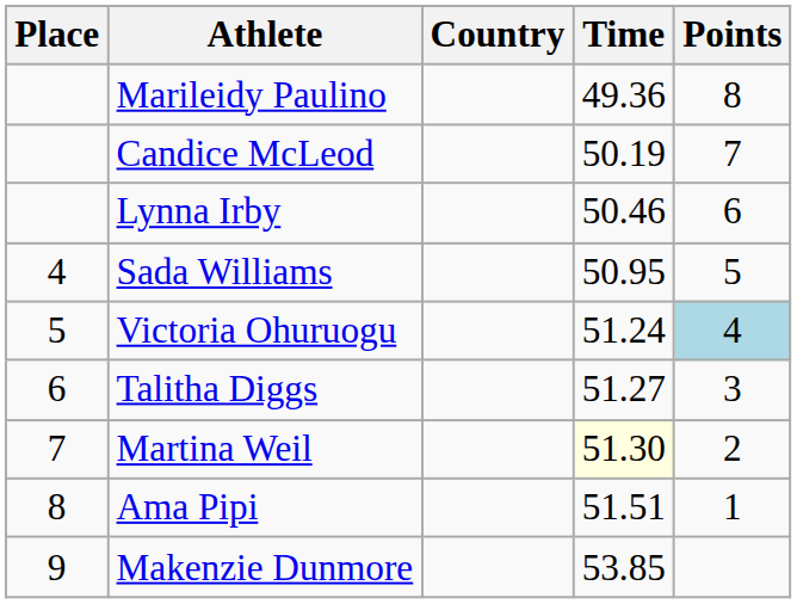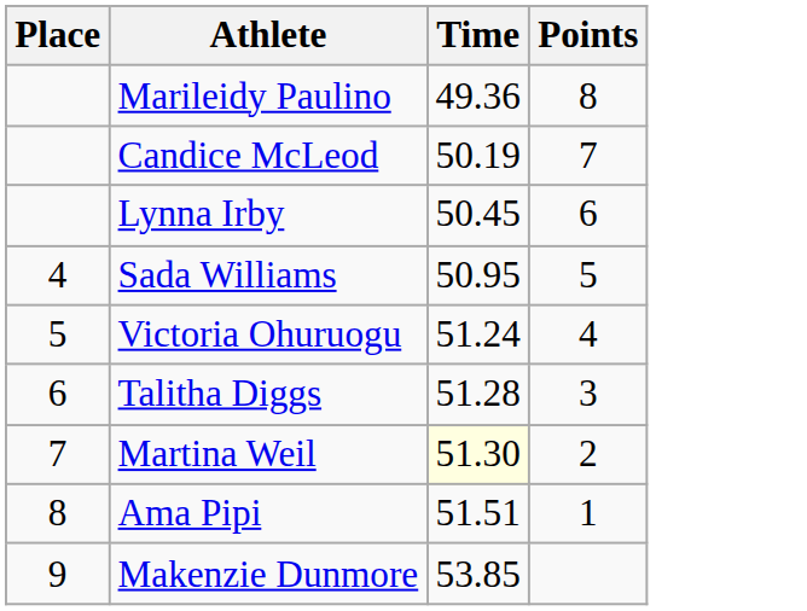 <table class="wikitable">
 <tr>
 <th>Place</th>
 <th>Athlete</th>
-<th>Country</th>
 <th>Time</th>
 <th>Points</th>
 </tr>
 <tr>
 <td align=center></td>
 <td><a href='#'>Marileidy Paulino</a></td>
-<td></td>
 <td>49.36</td>
 <td align=center>8</td>
 </tr>
 <tr>
 <td align=center></td>
 <td><a href='#'>Candice McLeod</a></td>
-<td></td>
 <td>50.19</td>
 <td align=center>7</td>
 </tr>
 <tr>
 <td align=center></td>
 <td><a href='#'>Lynna Irby</a></td>
-<td></td>
-<td>50.46</td>
+<td>50.45</td>
 <td align=center>6</td>
 </tr>
 <tr>
 <td align=center>4</td>
 <td><a href='#'>Sada Williams</a></td>
-<td></td>
 <td>50.95</td>
 <td align=center>5</td>
 </tr>
 <tr>
 <td align=center>5</td>
 <td><a href='#'>Victoria Ohuruogu</a></td>
-<td></td>
 <td>51.24</td>
-<td align=center style="background: lightblue;">4</td>
+<td align=center>4</td>
 </tr>
 <tr>
 <td align=center>6</td>
 <td><a href='#'>Talitha Diggs</a></td>
-<td></td>
-<td>51.27</td>
+<td>51.28</td>
 <td align=center>3</td>
 </tr>
 <tr>
 <td align=center>7</td>
 <td><a href='#'>Martina Weil</a></td>
-<td></td>
 <td style="background: lightyellow;">51.30</td>
 <td align=center>2</td>
 </tr>
 <tr>
 <td align=center>8</td>
 <td><a href='#'>Ama Pipi</a></td>
-<td></td>
 <td>51.51</td>
 <td align=center>1</td>
 </tr>
 <tr>
 <td align=center>9</td>
 <td><a href='#'>Makenzie Dunmore</a></td>
-<td></td>
 <td>53.85</td>
 <td align=center></td>
 </tr>
 </table>
